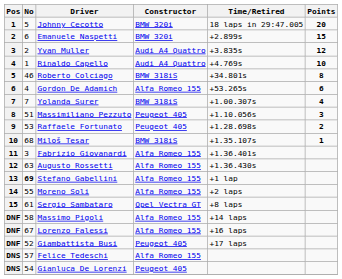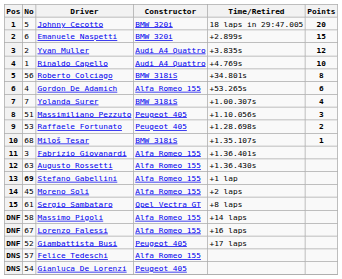 <table class="wikitable" style="font-size: 80%;">
 <tr>
 <th>Pos</th>
 <th>No</th>
 <th>Driver</th>
 <th>Constructor</th>
 <th>Time/Retired</th>
 <th>Points</th>
 </tr>
 <tr>
 <th>1</th>
 <td>5</td>
 <td> <a href='#'>Johnny Cecotto</a></td>
 <td><a href='#'>BMW 320i</a></td>
 <td>18 laps in 29:47.005</td>
 <td align=center><strong>20</strong></td>
 </tr>
 <tr>
 <th>2</th>
 <td>6</td>
 <td> <a href='#'>Emanuele Naspetti</a></td>
 <td><a href='#'>BMW 320i</a></td>
 <td>+2.899s</td>
 <td align=center><strong>15</strong></td>
 </tr>
 <tr>
 <th>3</th>
 <td>2</td>
 <td> <a href='#'>Yvan Muller</a></td>
 <td><a href='#'>Audi A4 Quattro</a></td>
 <td>+3.835s</td>
 <td align=center><strong>12</strong></td>
 </tr>
 <tr>
 <th>4</th>
 <td>1</td>
 <td> <a href='#'>Rinaldo Capello</a></td>
 <td><a href='#'>Audi A4 Quattro</a></td>
 <td>+4.769s</td>
 <td align=center><strong>10</strong></td>
 </tr>
 <tr>
 <th>5</th>
-<td>46</td>
+<td>56</td>
 <td> <a href='#'>Roberto Colciago</a></td>
 <td><a href='#'>BMW 318iS</a></td>
 <td>+34.801s</td>
 <td align=center><strong>8</strong></td>
 </tr>
 <tr>
 <th>6</th>
 <td>4</td>
 <td> <a href='#'>Gordon De Adamich</a></td>
 <td><a href='#'>Alfa Romeo 155</a></td>
 <td>+53.265s</td>
 <td align=center><strong>6</strong></td>
 </tr>
 <tr>
 <th>7</th>
 <td>7</td>
 <td> <a href='#'>Yolanda Surer</a></td>
 <td><a href='#'>BMW 318iS</a></td>
 <td>+1.00.307s</td>
 <td align=center><strong>4</strong></td>
 </tr>
 <tr>
 <th>8</th>
 <td>51</td>
 <td> <a href='#'>Massimiliano Pezzuto</a></td>
 <td><a href='#'>Peugeot 405</a></td>
 <td>+1.10.056s</td>
 <td align=center><strong>3</strong></td>
 </tr>
 <tr>
 <th>9</th>
 <td>53</td>
 <td> <a href='#'>Raffaele Fortunato</a></td>
 <td><a href='#'>Peugeot 405</a></td>
 <td>+1.28.698s</td>
 <td align=center><strong>2</strong></td>
 </tr>
 <tr>
 <th>10</th>
 <td>68</td>
 <td> <a href='#'>Miloš Tesar</a></td>
 <td><a href='#'>BMW 318iS</a></td>
 <td>+1.35.107s</td>
 <td align=center><strong>1</strong></td>
 </tr>
 <tr>
 <th>11</th>
 <td>3</td>
 <td> <a href='#'>Fabrizio Giovanardi</a></td>
 <td><a href='#'>Alfa Romeo 155</a></td>
 <td>+1.36.401s</td>
 <td></td>
 </tr>
 <tr>
 <th>12</th>
 <td>63</td>
 <td> <a href='#'>Augusto Rossetti</a></td>
 <td><a href='#'>Alfa Romeo 155</a></td>
 <td>+1.36.430s</td>
 <td></td>
 </tr>
 <tr>
 <th>13</th>
 <td><strong>69</strong></td>
 <td> <a href='#'>Stefano Gabellini</a></td>
 <td><a href='#'>Alfa Romeo 155</a></td>
 <td>+1 lap</td>
 <td></td>
 </tr>
 <tr>
 <th>14</th>
-<td>55</td>
+<td>45</td>
 <td> <a href='#'>Moreno Soli</a></td>
 <td><a href='#'>Alfa Romeo 155</a></td>
 <td>+2 laps</td>
 <td></td>
 </tr>
 <tr>
 <th>15</th>
 <td>61</td>
 <td> <a href='#'>Sergio Sambataro</a></td>
 <td><a href='#'> Opel Vectra GT</a></td>
 <td>+8 laps</td>
 <td></td>
 </tr>
 <tr>
 <th>DNF</th>
 <td>58</td>
 <td> <a href='#'>Massimo Pigoli</a></td>
 <td><a href='#'>Alfa Romeo 155</a></td>
 <td>+14 laps</td>
 <td></td>
 </tr>
 <tr>
 <th>DNF</th>
 <td>67</td>
 <td> <a href='#'>Lorenzo Falessi</a></td>
 <td><a href='#'>Alfa Romeo 155</a></td>
 <td>+16 laps</td>
 <td></td>
 </tr>
 <tr>
 <th>DNF</th>
 <td>52</td>
 <td> <a href='#'>Giambattista Busi</a></td>
 <td><a href='#'>Peugeot 405</a></td>
 <td>+17 laps</td>
 <td></td>
 </tr>
 <tr>
 <th>DNS</th>
 <td>57</td>
 <td> <a href='#'>Felice Tedeschi</a></td>
 <td><a href='#'>Alfa Romeo 155</a></td>
 <td></td>
 <td></td>
 </tr>
 <tr>
 <th>DNS</th>
 <td>54</td>
 <td> <a href='#'>Gianluca De Lorenzi</a></td>
 <td><a href='#'>Peugeot 405</a></td>
 <td></td>
 <td></td>
 </tr>
 <tr>
 </tr>
 </table>
